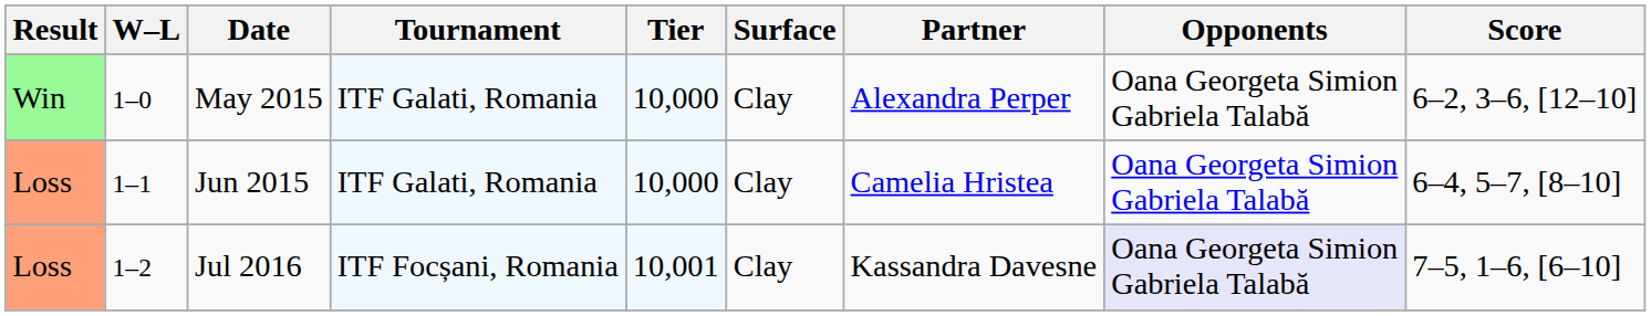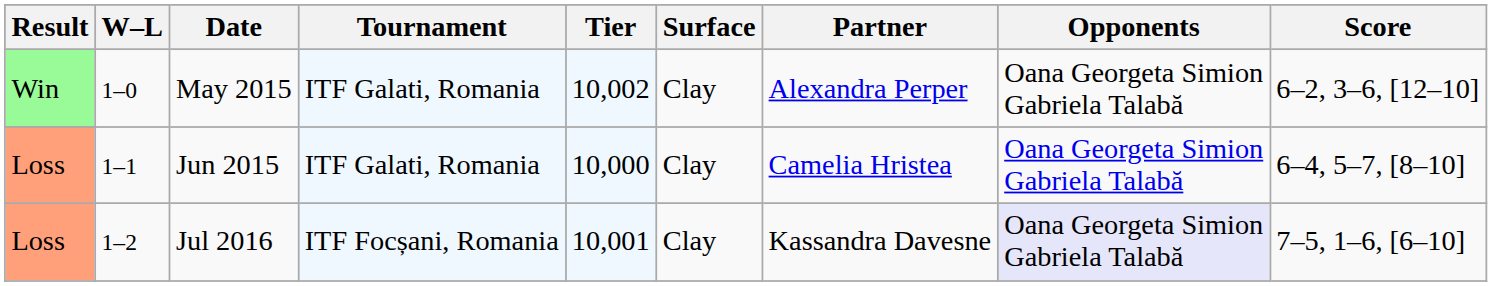 <table class="sortable wikitable">
 <tr>
 <th>Result</th>
 <th class="unsortable">W–L</th>
 <th>Date</th>
 <th>Tournament</th>
 <th>Tier</th>
 <th>Surface</th>
 <th>Partner</th>
 <th>Opponents</th>
 <th class="unsortable">Score</th>
 </tr>
 <tr>
 <td style="background:#98fb98;">Win</td>
 <td><small>1–0</small></td>
 <td>May 2015</td>
 <td style="background:#f0f8ff;">ITF Galati, Romania</td>
-<td style="background:#f0f8ff;">10,000</td>
+<td style="background:#f0f8ff;">10,002</td>
 <td>Clay</td>
 <td> <a href='#'>Alexandra Perper</a></td>
 <td> Oana Georgeta Simion <br>  Gabriela Talabă</td>
 <td>6–2, 3–6, [12–10]</td>
 </tr>
 <tr>
 <td style="background:#ffa07a;">Loss</td>
 <td><small>1–1</small></td>
 <td>Jun 2015</td>
 <td style="background:#f0f8ff;">ITF Galati, Romania</td>
 <td style="background:#f0f8ff;">10,000</td>
 <td>Clay</td>
 <td> <a href='#'>Camelia Hristea</a></td>
 <td> <a href='#'>Oana Georgeta Simion</a> <br>  <a href='#'>Gabriela Talabă</a></td>
 <td>6–4, 5–7, [8–10]</td>
 </tr>
 <tr>
 <td style="background:#ffa07a;">Loss</td>
 <td><small>1–2</small></td>
 <td>Jul 2016</td>
 <td style="background:#f0f8ff;">ITF Focșani, Romania</td>
 <td style="background:#f0f8ff;">10,001</td>
 <td>Clay</td>
 <td> Kassandra Davesne</td>
 <td style="background: lavender;"> Oana Georgeta Simion <br>  Gabriela Talabă</td>
 <td>7–5, 1–6, [6–10]</td>
 </tr>
 </table>
